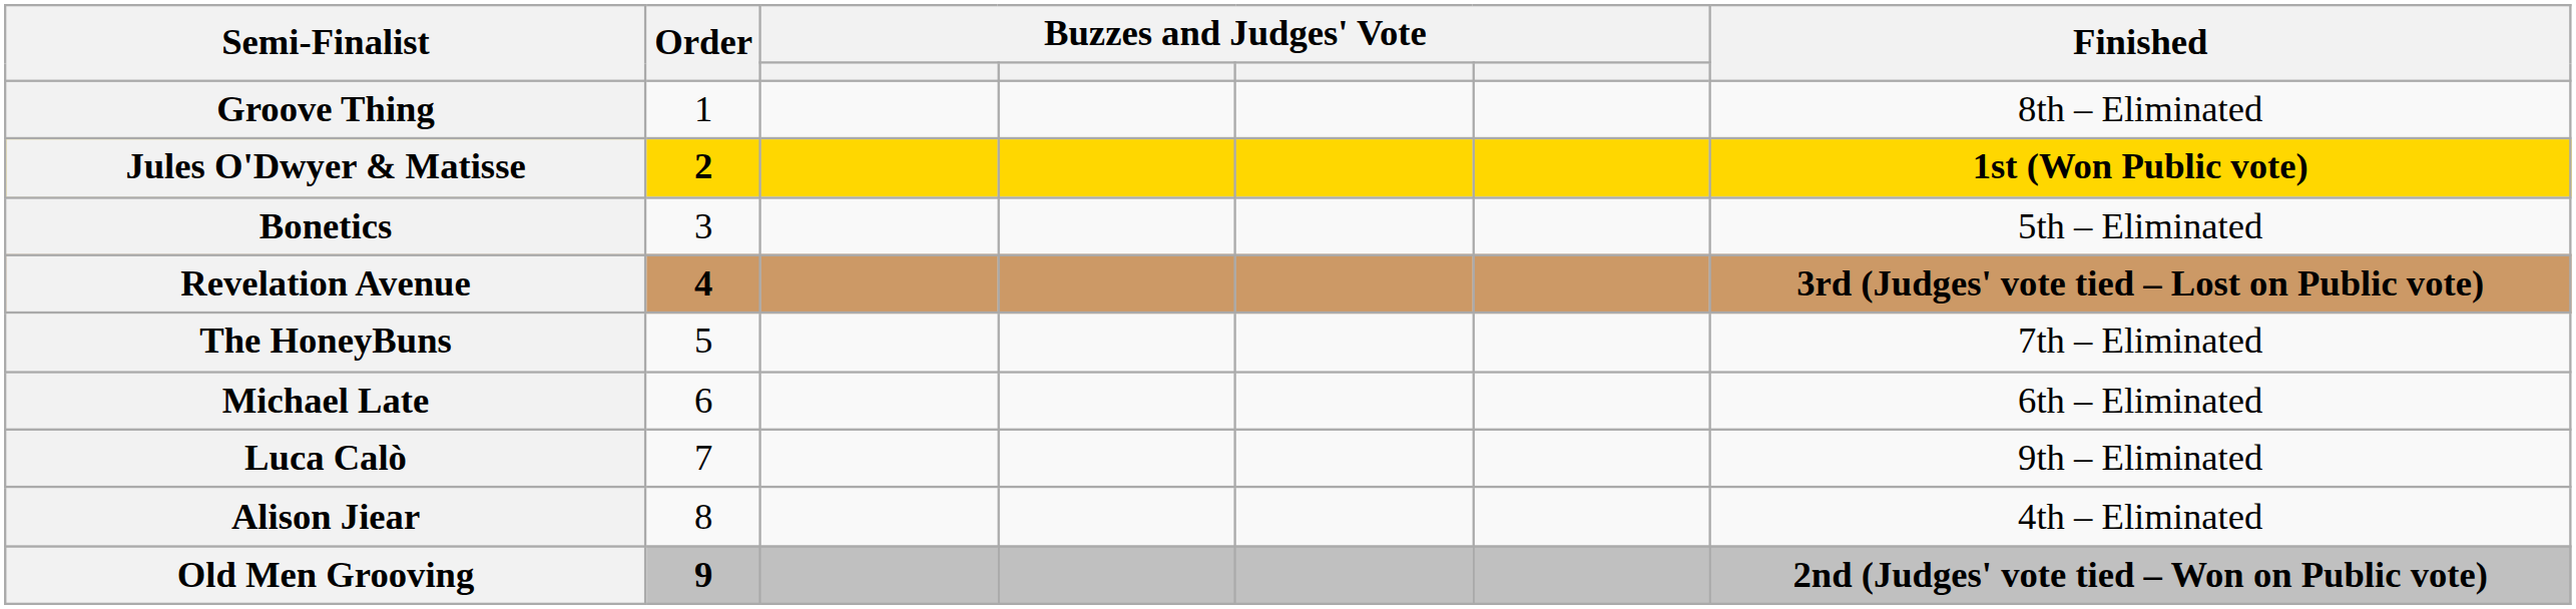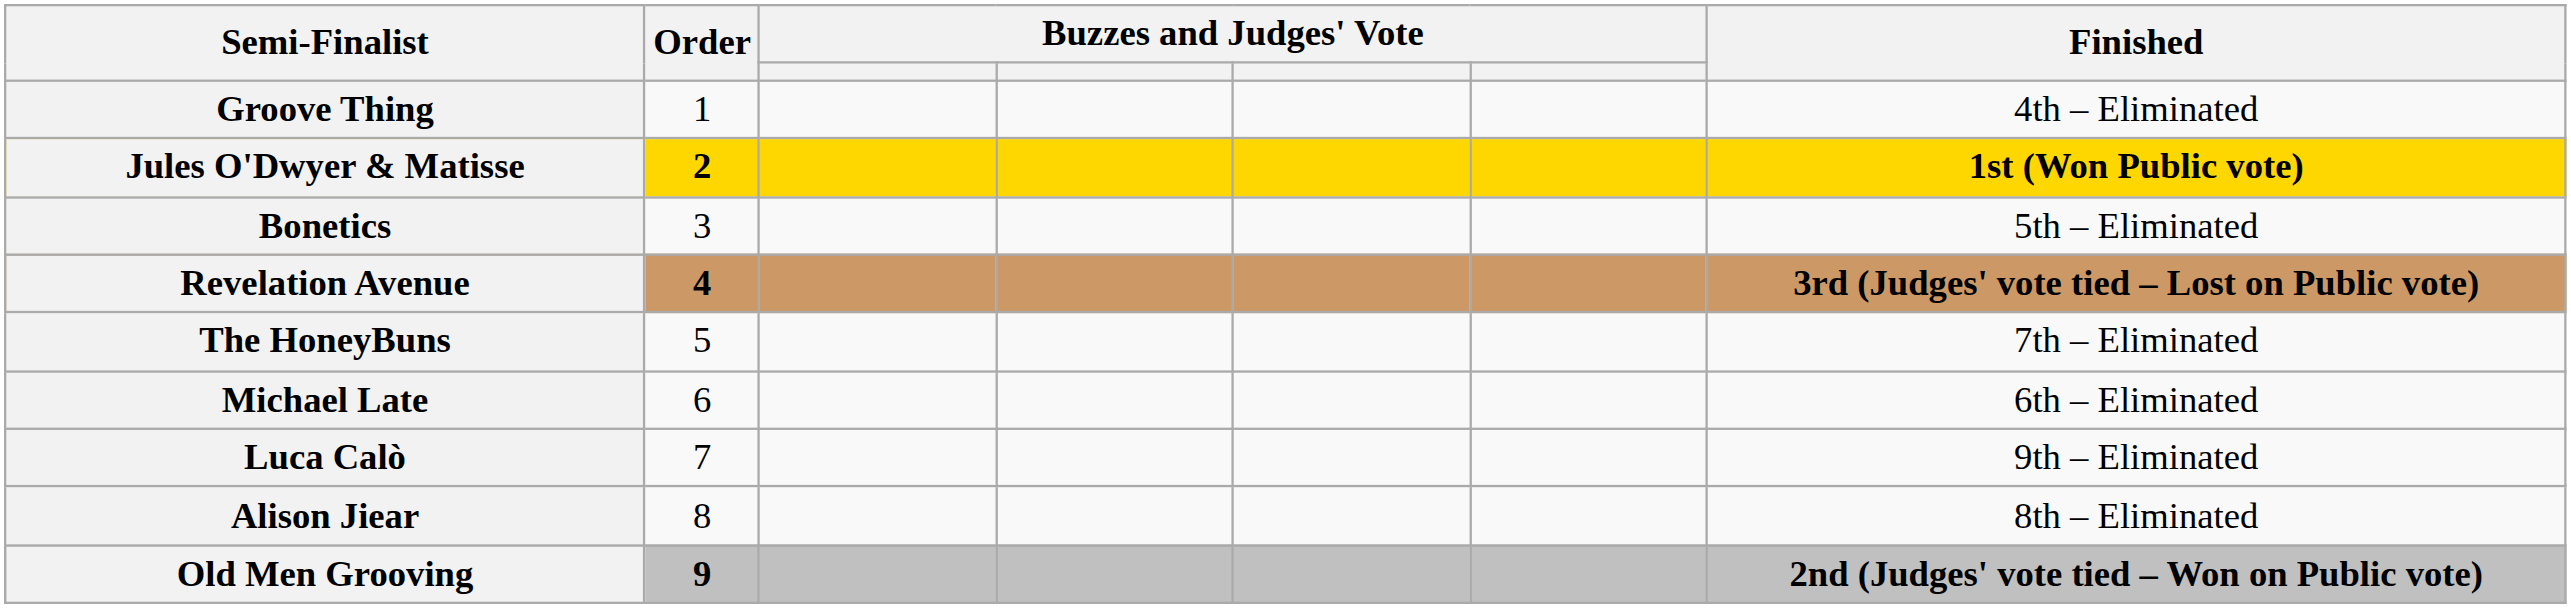 <table class="wikitable plainrowheaders sortable" style="text-align:center;">
 <tr>
 <th scope="col" rowspan="2" class="unsortable" style="width:17em;">Semi-Finalist</th>
 <th scope="col" rowspan="2" style="width:1em;">Order</th>
 <th scope="col" colspan="4" class="unsortable" style="width:24em;">Buzzes and Judges' Vote</th>
 <th scope="col" rowspan="2" style="width:23em;">Finished </th>
 </tr>
 <tr>
 <th scope="col" class="unsortable" style="width:6em;"></th>
 <th scope="col" class="unsortable" style="width:6em;"></th>
 <th scope="col" class="unsortable" style="width:6em;"></th>
 <th scope="col" class="unsortable" style="width:6em;"></th>
 </tr>
 <tr>
 <th scope="row">Groove Thing</th>
 <td>1</td>
 <td style="text-align:center;"></td>
 <td style="text-align:center;"></td>
 <td style="text-align:center;"></td>
 <td style="text-align:center;"></td>
-<td>8th – Eliminated</td>
+<td>4th – Eliminated</td>
 </tr>
 <tr bgcolor=gold>
 <th scope="row"><strong>Jules O'Dwyer & Matisse</strong></th>
 <td><strong>2</strong></td>
 <td style="text-align:center;"></td>
 <td style="text-align:center;"></td>
 <td style="text-align:center;"></td>
 <td style="text-align:center;"></td>
 <td><strong>1st (Won Public vote)</strong></td>
 </tr>
 <tr>
 <th scope="row">Bonetics</th>
 <td>3</td>
 <td style="text-align:center;"></td>
 <td style="text-align:center;"></td>
 <td style="text-align:center;"></td>
 <td style="text-align:center;"></td>
 <td>5th – Eliminated</td>
 </tr>
 <tr bgcolor=#c96>
 <th scope="row"><strong>Revelation Avenue</strong></th>
 <td><strong>4</strong></td>
 <td style="text-align:center;"></td>
 <td style="text-align:center;"></td>
 <td style="text-align:center;"></td>
 <td style="text-align:center;"></td>
 <td><strong>3rd (Judges' vote tied – Lost on Public vote)</strong></td>
 </tr>
 <tr>
 <th scope="row">The HoneyBuns</th>
 <td>5</td>
 <td style="text-align:center;"></td>
 <td style="text-align:center;"></td>
 <td style="text-align:center;"></td>
 <td style="text-align:center;"></td>
 <td>7th – Eliminated</td>
 </tr>
 <tr>
 <th scope="row">Michael Late</th>
 <td>6</td>
 <td style="text-align:center;"></td>
 <td style="text-align:center;"></td>
 <td style="text-align:center;"></td>
 <td style="text-align:center;"></td>
 <td>6th – Eliminated</td>
 </tr>
 <tr>
 <th scope="row">Luca Calò</th>
 <td>7</td>
 <td style="text-align:center;"></td>
 <td style="text-align:center;"></td>
 <td style="text-align:center;"></td>
 <td style="text-align:center;"></td>
 <td>9th – Eliminated</td>
 </tr>
 <tr>
 <th scope="row">Alison Jiear</th>
 <td>8</td>
 <td style="text-align:center;"></td>
 <td style="text-align:center;"></td>
 <td style="text-align:center;"></td>
 <td style="text-align:center;"></td>
-<td>4th – Eliminated</td>
+<td>8th – Eliminated</td>
 </tr>
 <tr bgcolor=silver>
 <th scope="row"><strong>Old Men Grooving</strong></th>
 <td><strong>9</strong></td>
 <td style="text-align:center;"></td>
 <td style="text-align:center;"></td>
 <td style="text-align:center;"></td>
 <td style="text-align:center;"></td>
 <td><strong>2nd (Judges' vote tied – Won on Public vote)</strong></td>
 </tr>
 </table>
